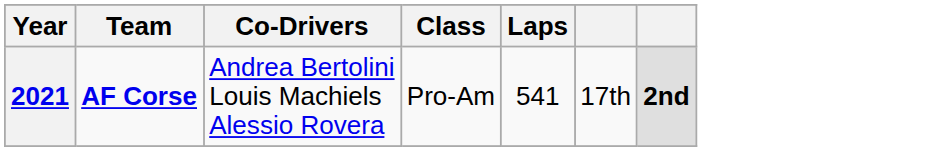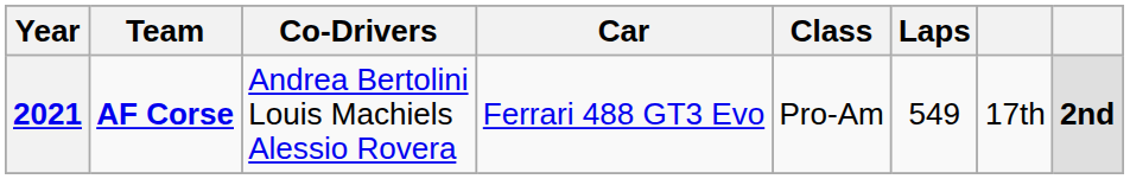 <table class="wikitable" style="font-size:90%">
 <tr>
 <th>Year</th>
 <th>Team</th>
 <th>Co-Drivers</th>
+<th>Car</th>
 <th>Class</th>
 <th>Laps</th>
 <th></th>
 <th></th>
 </tr>
 <tr style="text-align:center;">
 <th><a href='#'>2021</a></th>
 <td align="left" nowrap><strong> <a href='#'>AF Corse</a></strong></td>
 <td align="left" nowrap> <a href='#'>Andrea Bertolini</a><br> Louis Machiels<br> <a href='#'>Alessio Rovera</a></td>
+<td align="left" nowrap><a href='#'>Ferrari 488 GT3 Evo</a></td>
 <td nowrap>Pro-Am</td>
-<td>541</td>
+<td>549</td>
 <td>17th</td>
 <td style="background:#dfdfdf;"><strong>2nd</strong></td>
 </tr>
 </table>
